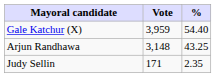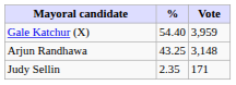 <table class="wikitable">
 <tr>
 <th style="background:#ddf; width:200px;">Mayoral candidate</th>
+<th style="background:#ddf; width:30px;">%</th>
 <th style="background:#ddf; width:50px;">Vote</th>
-<th style="background:#ddf; width:30px;">%</th>
 </tr>
 <tr>
 <td><a href='#'>Gale Katchur</a> (X)</td>
+<td>54.40</td>
 <td>3,959</td>
-<td>54.40</td>
 </tr>
 <tr>
 <td>Arjun Randhawa</td>
+<td>43.25</td>
 <td>3,148</td>
-<td>43.25</td>
 </tr>
 <tr>
 <td>Judy Sellin</td>
+<td>2.35</td>
 <td>171</td>
-<td>2.35</td>
 </tr>
 </table>
